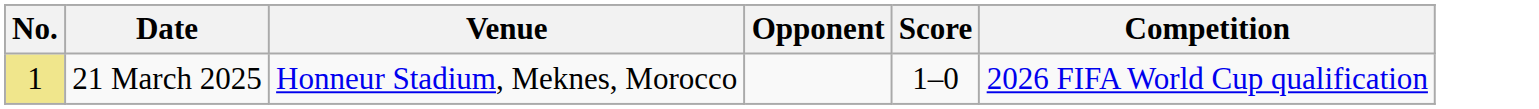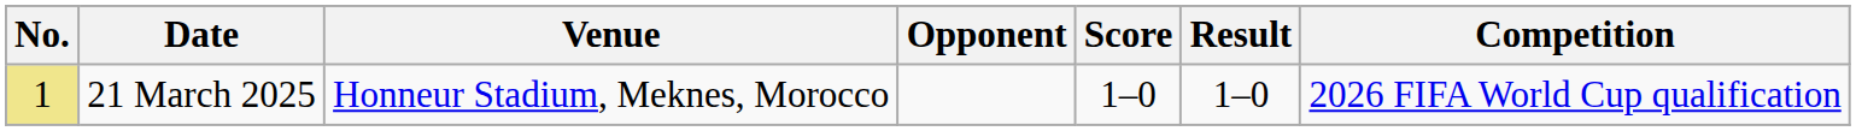 <table class="wikitable sortable">
 <tr>
 <th scope=col>No.</th>
 <th scope=col>Date</th>
 <th scope=col>Venue</th>
 <th scope=col>Opponent</th>
 <th scope=col>Score</th>
+<th scope=col>Result</th>
 <th scope=col>Competition</th>
 </tr>
 <tr>
 <td align=center style="background: khaki;">1</td>
 <td>21 March 2025</td>
 <td><a href='#'>Honneur Stadium</a>, Meknes, Morocco</td>
 <td></td>
 <td align=center>1–0</td>
+<td align=center>1–0</td>
 <td><a href='#'>2026 FIFA World Cup qualification</a></td>
 </tr>
 </table>
